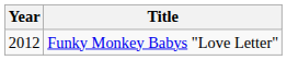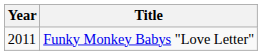 <table class="wikitable">
 <tr>
 <th>Year</th>
 <th>Title</th>
 </tr>
 <tr>
-<td>2012</td>
+<td>2011</td>
 <td><a href='#'>Funky Monkey Babys</a> "Love Letter"</td>
 </tr>
 </table>
